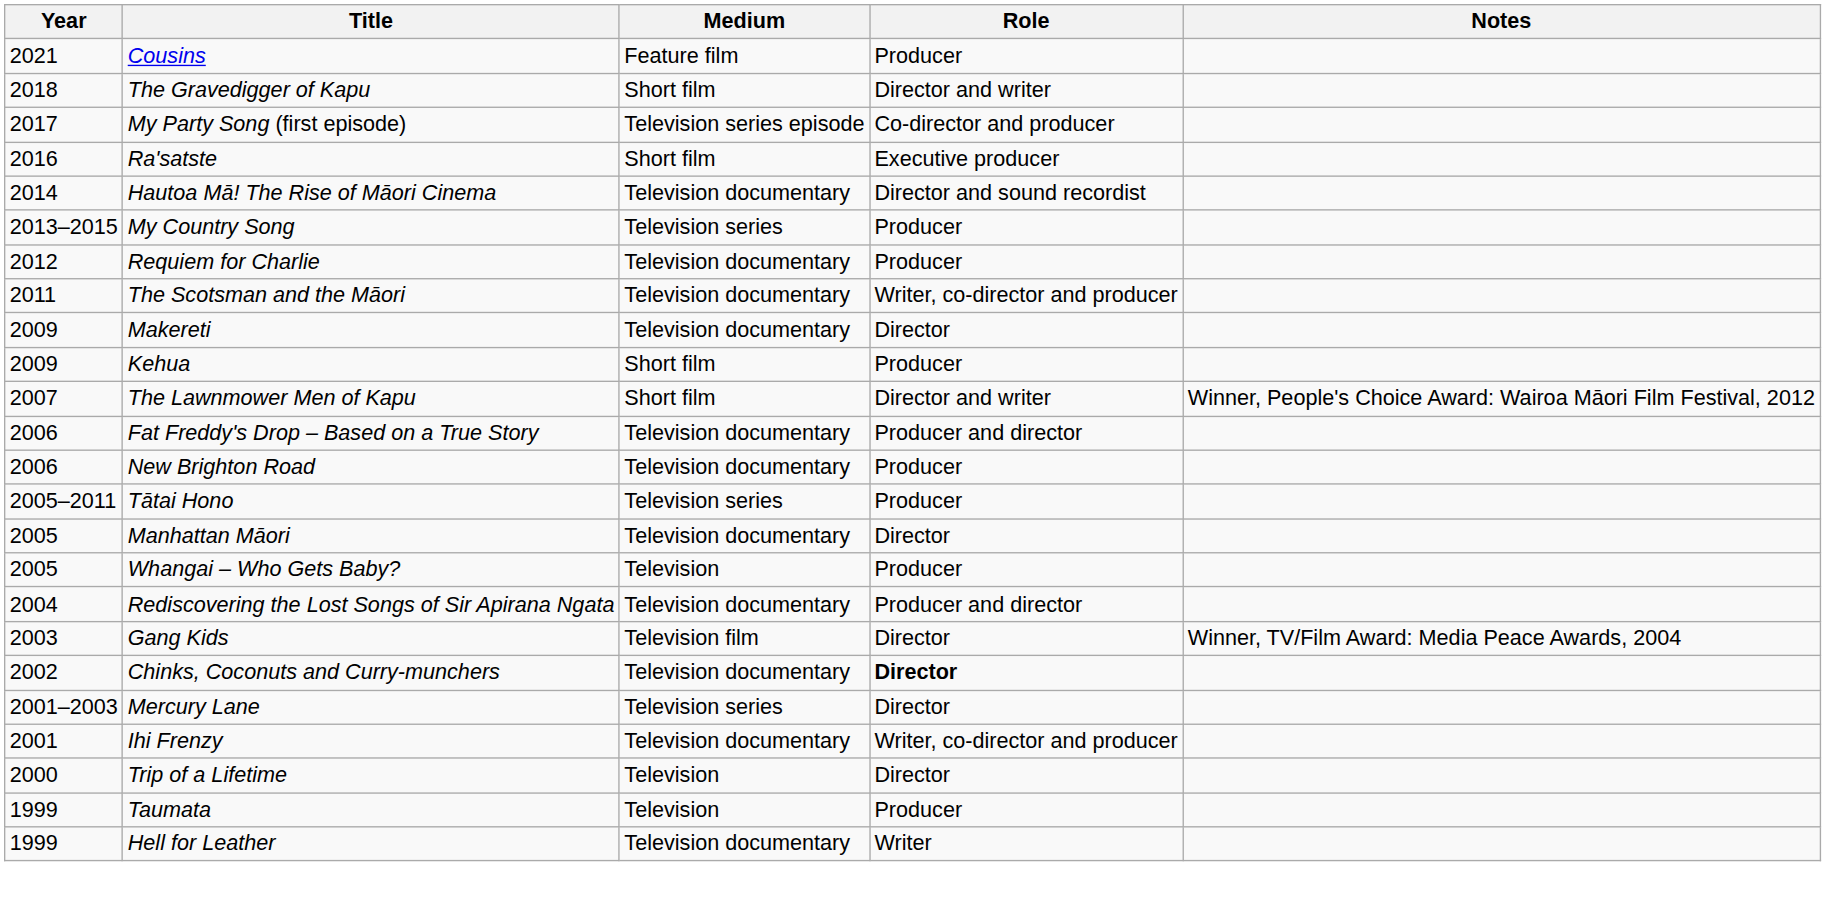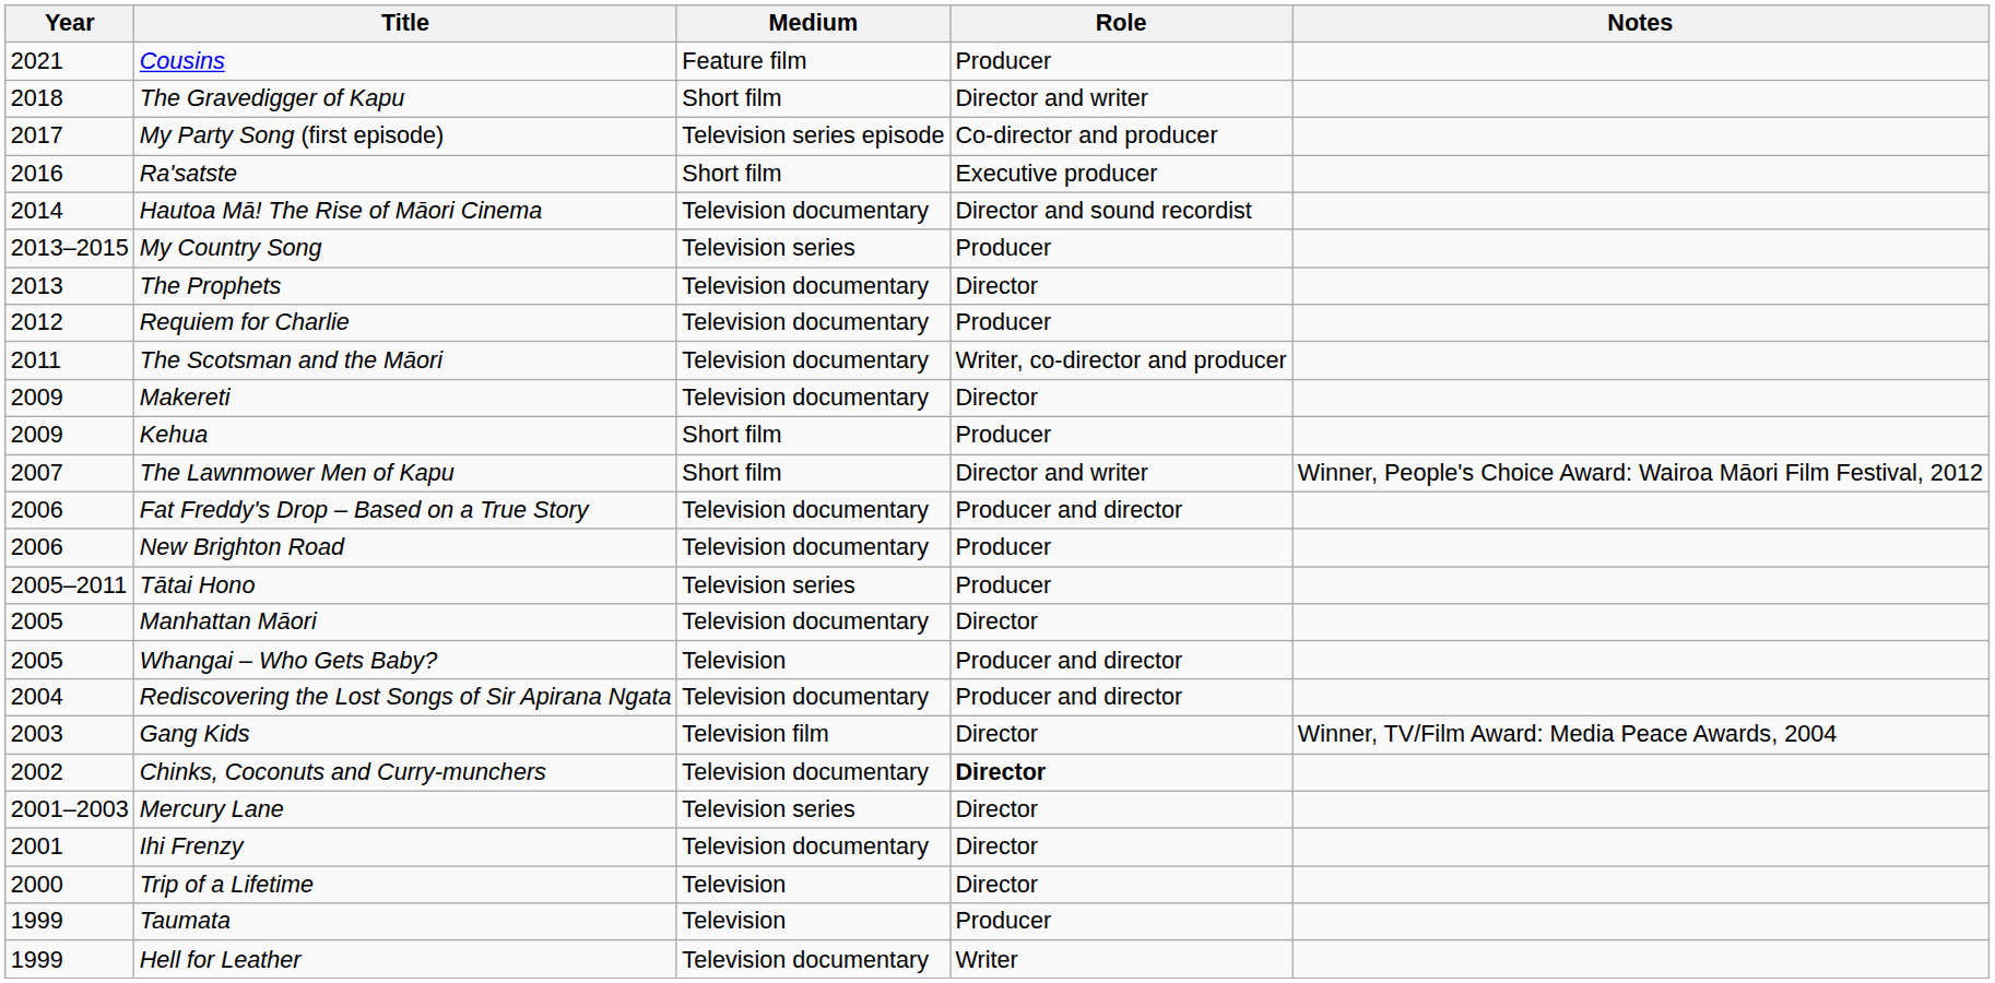 <table class="wikitable">
 <tr>
 <th>Year</th>
 <th>Title</th>
 <th>Medium</th>
 <th>Role</th>
 <th>Notes</th>
 </tr>
 <tr>
 <td>2021</td>
 <td><em><a href='#'>Cousins</a></em></td>
 <td>Feature film</td>
 <td>Producer</td>
 <td></td>
 </tr>
 <tr>
 <td>2018</td>
 <td><em>The Gravedigger of Kapu</em></td>
 <td>Short film</td>
 <td>Director and writer</td>
 <td></td>
 </tr>
 <tr>
 <td>2017</td>
 <td><em>My Party Song</em> (first episode)</td>
 <td>Television series episode</td>
 <td>Co-director and producer</td>
 <td></td>
 </tr>
 <tr>
 <td>2016</td>
 <td><em>Ra'satste</em></td>
 <td>Short film</td>
 <td>Executive producer</td>
 <td></td>
 </tr>
 <tr>
 <td>2014</td>
 <td><em>Hautoa Mā! The Rise of Māori Cinema</em></td>
 <td>Television documentary</td>
 <td>Director and sound recordist</td>
 <td></td>
 </tr>
 <tr>
 <td>2013–2015</td>
 <td><em>My Country Song</em></td>
 <td>Television series</td>
 <td>Producer</td>
+<td></td>
+</tr>
+<tr>
+<td>2013</td>
+<td><em>The Prophets</em></td>
+<td>Television documentary</td>
+<td>Director</td>
 <td></td>
 </tr>
 <tr>
 <td>2012</td>
 <td><em>Requiem for Charlie</em></td>
 <td>Television documentary</td>
 <td>Producer</td>
 <td></td>
 </tr>
 <tr>
 <td>2011</td>
 <td><em>The Scotsman and the Māori</em></td>
 <td>Television documentary</td>
 <td>Writer, co-director and producer</td>
 <td></td>
 </tr>
 <tr>
 <td>2009</td>
 <td><em>Makereti</em></td>
 <td>Television documentary</td>
 <td>Director</td>
 <td> </td>
 </tr>
 <tr>
 <td>2009</td>
 <td><em>Kehua</em></td>
 <td>Short film</td>
 <td>Producer</td>
 <td></td>
 </tr>
 <tr>
 <td>2007</td>
 <td><em>The Lawnmower Men of Kapu</em></td>
 <td>Short film</td>
 <td>Director and writer</td>
 <td>Winner, People's Choice Award: Wairoa Māori Film Festival, 2012</td>
 </tr>
 <tr>
 <td>2006</td>
 <td><em>Fat Freddy's Drop – Based on a True Story</em></td>
 <td>Television documentary</td>
 <td>Producer and director</td>
 <td></td>
 </tr>
 <tr>
 <td>2006</td>
 <td><em>New Brighton Road</em></td>
 <td>Television documentary</td>
 <td>Producer</td>
 <td></td>
 </tr>
 <tr>
 <td>2005–2011</td>
 <td><em>Tātai Hono</em></td>
 <td>Television series</td>
 <td>Producer</td>
 <td></td>
 </tr>
 <tr>
 <td>2005</td>
 <td><em>Manhattan Māori</em></td>
 <td>Television documentary</td>
 <td>Director</td>
 <td></td>
 </tr>
 <tr>
 <td>2005</td>
 <td><em>Whangai – Who Gets Baby?</em></td>
 <td>Television</td>
-<td>Producer</td>
+<td>Producer and director</td>
 <td> </td>
 </tr>
 <tr>
 <td>2004</td>
 <td><em>Rediscovering the Lost Songs of Sir Apirana Ngata</em></td>
 <td>Television documentary</td>
 <td>Producer and director</td>
 <td></td>
 </tr>
 <tr>
 <td>2003</td>
 <td><em>Gang Kids</em></td>
 <td>Television film</td>
 <td>Director</td>
 <td>Winner, TV/Film Award: Media Peace Awards, 2004</td>
 </tr>
 <tr>
 <td>2002</td>
 <td><em>Chinks, Coconuts and Curry-munchers</em></td>
 <td>Television documentary</td>
 <td><strong>Director</strong></td>
 <td></td>
 </tr>
 <tr>
 <td>2001–2003</td>
 <td><em>Mercury Lane</em></td>
 <td>Television series</td>
 <td>Director</td>
 <td></td>
 </tr>
 <tr>
 <td>2001</td>
 <td><em>Ihi Frenzy</em></td>
 <td>Television documentary</td>
-<td>Writer, co-director and producer</td>
+<td>Director</td>
 <td></td>
 </tr>
 <tr>
 <td>2000</td>
 <td><em>Trip of a Lifetime</em></td>
 <td>Television</td>
 <td>Director</td>
 <td></td>
 </tr>
 <tr>
 <td>1999</td>
 <td><em>Taumata</em></td>
 <td>Television</td>
 <td>Producer</td>
 <td></td>
 </tr>
 <tr>
 <td>1999</td>
 <td><em>Hell for Leather</em></td>
 <td>Television documentary</td>
 <td>Writer</td>
 <td></td>
 </tr>
 </table>
